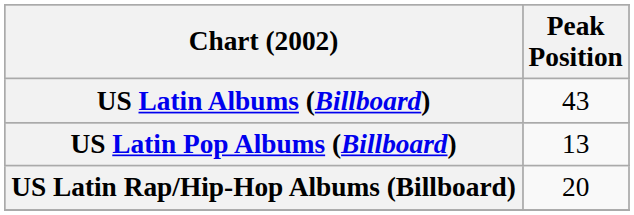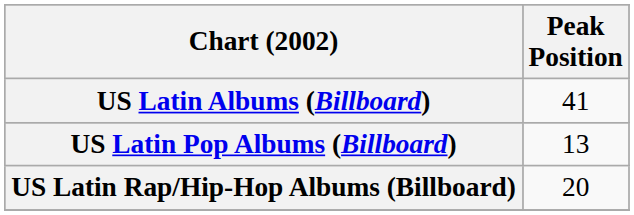 <table class="wikitable plainrowheaders" style="text-align:center;">
 <tr>
 <th scope="col">Chart (2002)</th>
 <th scope="col">Peak <br> Position</th>
 </tr>
 <tr>
 <th scope="row">US <a href='#'>Latin Albums</a> (<em><a href='#'>Billboard</a></em>)</th>
-<td style="text-align:center;">43</td>
+<td style="text-align:center;">41</td>
 </tr>
 <tr>
 <th scope="row">US <a href='#'>Latin Pop Albums</a> (<em><a href='#'>Billboard</a></em>)</th>
 <td style="text-align:center;">13</td>
 </tr>
 <tr>
 <th scope="row">US Latin Rap/Hip-Hop Albums (Billboard)</th>
 <td>20</td>
 </tr>
 <tr>
 </tr>
 </table>
